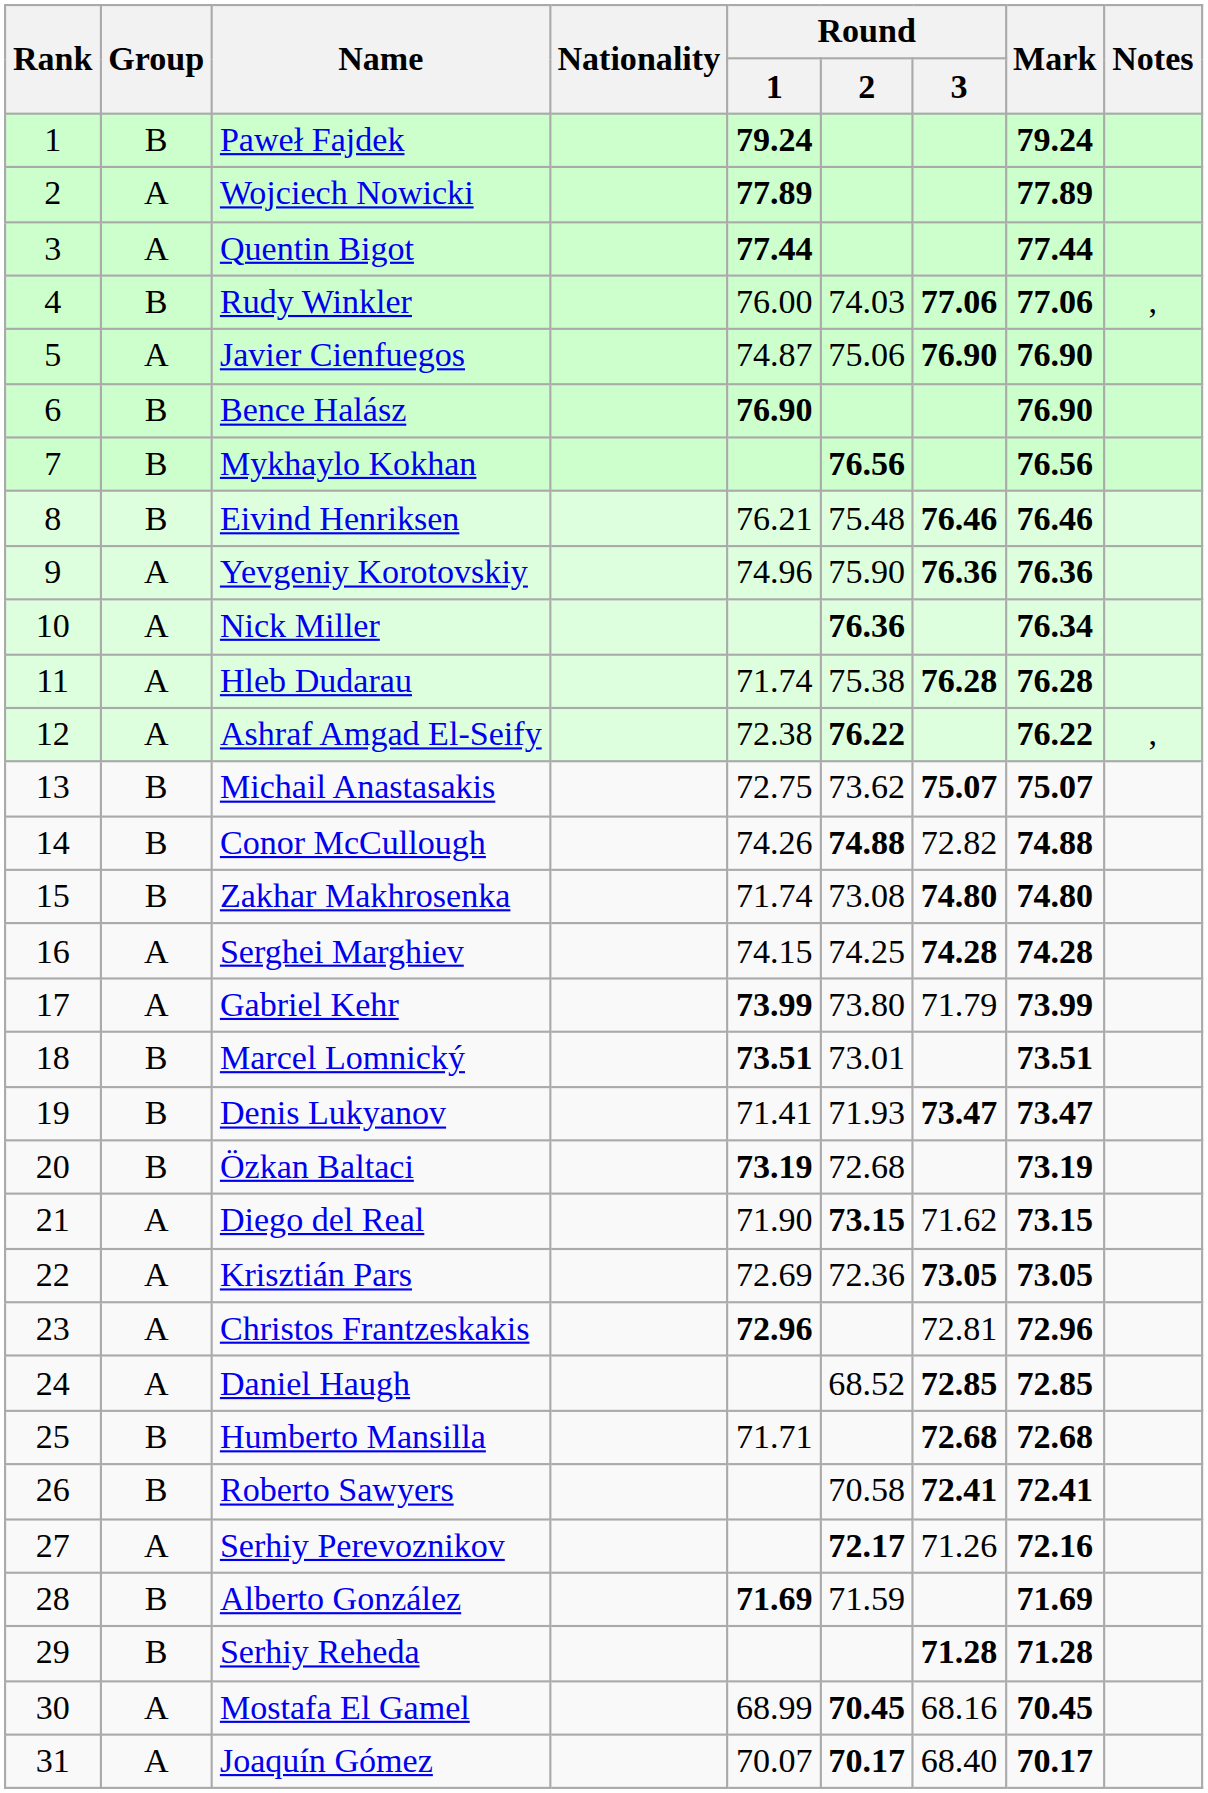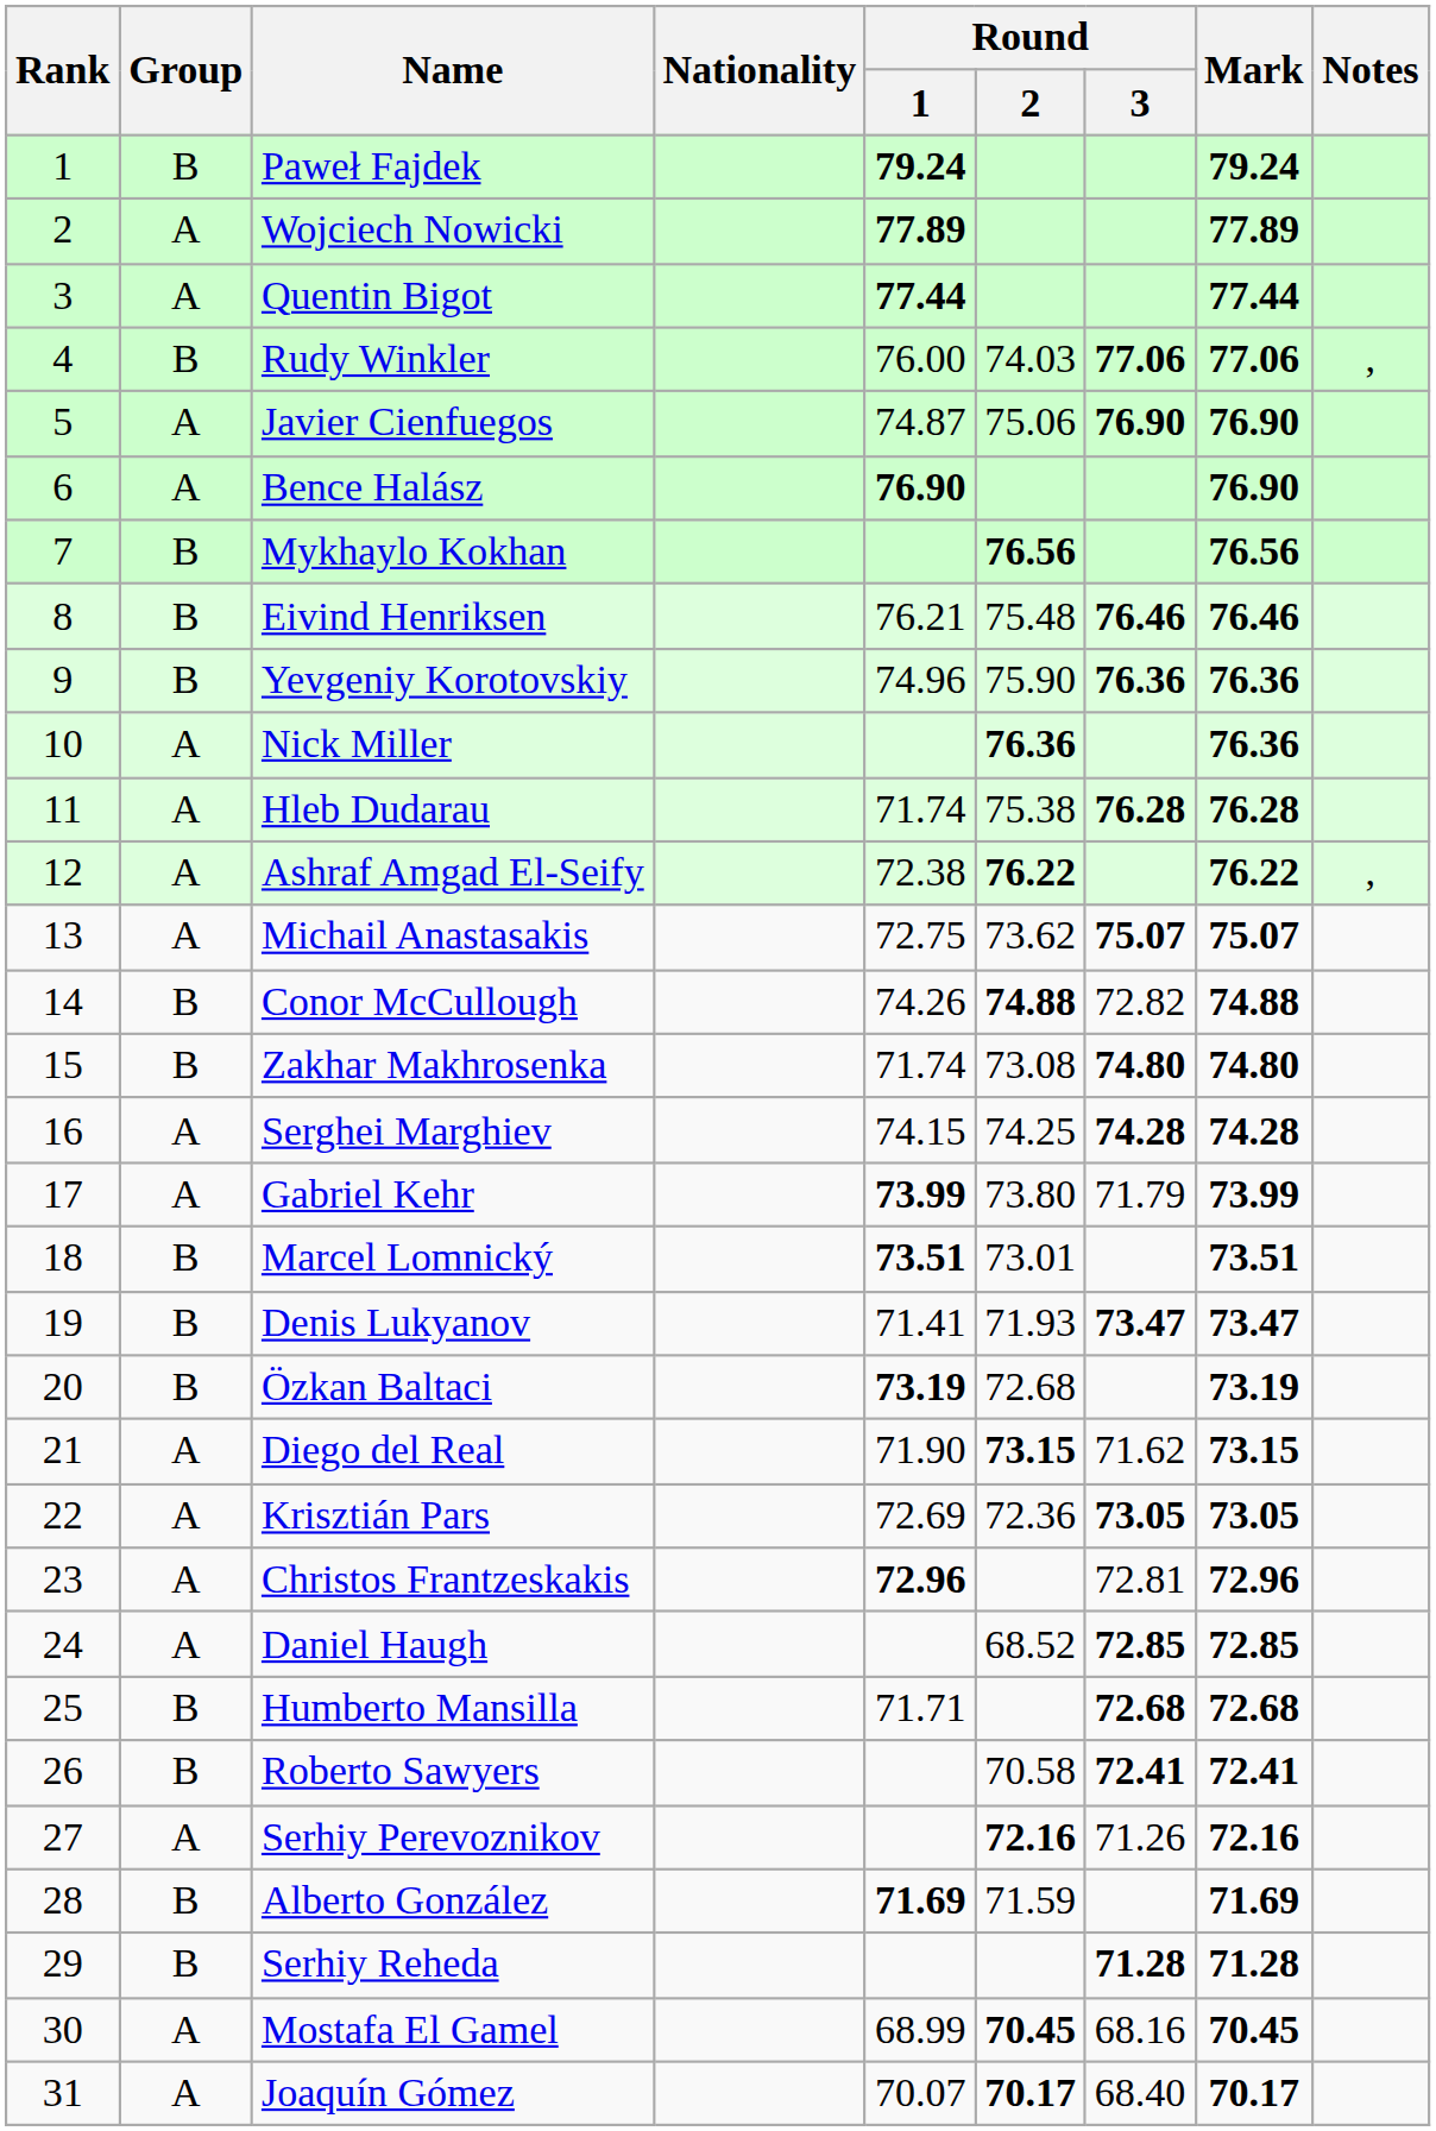 <table class="wikitable sortable" style="text-align:center">
 <tr>
 <th rowspan=2>Rank</th>
 <th rowspan=2>Group</th>
 <th rowspan=2>Name</th>
 <th rowspan=2>Nationality</th>
 <th colspan=3>Round</th>
 <th rowspan=2>Mark</th>
 <th rowspan=2>Notes</th>
 </tr>
 <tr>
 <th>1</th>
 <th>2</th>
 <th>3</th>
 </tr>
 <tr bgcolor=ccffcc>
 <td>1</td>
 <td>B</td>
 <td align=left><a href='#'>Paweł Fajdek</a></td>
 <td align=left></td>
 <td><strong>79.24</strong></td>
 <td></td>
 <td></td>
 <td><strong>79.24</strong></td>
 <td></td>
 </tr>
 <tr bgcolor=ccffcc>
 <td>2</td>
 <td>A</td>
 <td align=left><a href='#'>Wojciech Nowicki</a></td>
 <td align=left></td>
 <td><strong>77.89</strong></td>
 <td></td>
 <td></td>
 <td><strong>77.89</strong></td>
 <td></td>
 </tr>
 <tr bgcolor=ccffcc>
 <td>3</td>
 <td>A</td>
 <td align=left><a href='#'>Quentin Bigot</a></td>
 <td align=left></td>
 <td><strong>77.44</strong></td>
 <td></td>
 <td></td>
 <td><strong>77.44</strong></td>
 <td></td>
 </tr>
 <tr bgcolor=ccffcc>
 <td>4</td>
 <td>B</td>
 <td align=left><a href='#'>Rudy Winkler</a></td>
 <td align=left></td>
 <td>76.00</td>
 <td>74.03</td>
 <td><strong>77.06</strong></td>
 <td><strong>77.06</strong></td>
 <td>, </td>
 </tr>
 <tr bgcolor=ccffcc>
 <td>5</td>
 <td>A</td>
 <td align=left><a href='#'>Javier Cienfuegos</a></td>
 <td align=left></td>
 <td>74.87</td>
 <td>75.06</td>
 <td><strong>76.90</strong></td>
 <td><strong>76.90</strong></td>
 <td></td>
 </tr>
 <tr bgcolor=ccffcc>
 <td>6</td>
-<td>B</td>
+<td>A</td>
 <td align=left><a href='#'>Bence Halász</a></td>
 <td align=left></td>
 <td><strong>76.90</strong></td>
 <td></td>
 <td></td>
 <td><strong>76.90</strong></td>
 <td></td>
 </tr>
 <tr bgcolor=ccffcc>
 <td>7</td>
 <td>B</td>
 <td align=left><a href='#'>Mykhaylo Kokhan</a></td>
 <td align=left></td>
 <td></td>
 <td><strong>76.56</strong></td>
 <td></td>
 <td><strong>76.56</strong></td>
 <td></td>
 </tr>
 <tr bgcolor=ddffdd>
 <td>8</td>
 <td>B</td>
 <td align=left><a href='#'>Eivind Henriksen</a></td>
 <td align=left></td>
 <td>76.21</td>
 <td>75.48</td>
 <td><strong>76.46</strong></td>
 <td><strong>76.46</strong></td>
 <td></td>
 </tr>
 <tr bgcolor=ddffdd>
 <td>9</td>
-<td>A</td>
+<td>B</td>
 <td align=left><a href='#'>Yevgeniy Korotovskiy</a></td>
 <td align=left></td>
 <td>74.96</td>
 <td>75.90</td>
 <td><strong>76.36</strong></td>
 <td><strong>76.36</strong></td>
 <td></td>
 </tr>
 <tr bgcolor=ddffdd>
 <td>10</td>
 <td>A</td>
 <td align=left><a href='#'>Nick Miller</a></td>
 <td align=left></td>
 <td></td>
 <td><strong>76.36</strong></td>
 <td></td>
-<td><strong>76.34</strong></td>
+<td><strong>76.36</strong></td>
 <td></td>
 </tr>
 <tr bgcolor=ddffdd>
 <td>11</td>
 <td>A</td>
 <td align=left><a href='#'>Hleb Dudarau</a></td>
 <td align=left></td>
 <td>71.74</td>
 <td>75.38</td>
 <td><strong>76.28</strong></td>
 <td><strong>76.28</strong></td>
 <td></td>
 </tr>
 <tr bgcolor=ddffdd>
 <td>12</td>
 <td>A</td>
 <td align=left><a href='#'>Ashraf Amgad El-Seify</a></td>
 <td align=left></td>
 <td>72.38</td>
 <td><strong>76.22</strong></td>
 <td></td>
 <td><strong>76.22</strong></td>
 <td>, </td>
 </tr>
 <tr>
 <td>13</td>
-<td>B</td>
+<td>A</td>
 <td align=left><a href='#'>Michail Anastasakis</a></td>
 <td align=left></td>
 <td>72.75</td>
 <td>73.62</td>
 <td><strong>75.07</strong></td>
 <td><strong>75.07</strong></td>
 <td></td>
 </tr>
 <tr>
 <td>14</td>
 <td>B</td>
 <td align=left><a href='#'>Conor McCullough</a></td>
 <td align=left></td>
 <td>74.26</td>
 <td><strong>74.88</strong></td>
 <td>72.82</td>
 <td><strong>74.88</strong></td>
 <td></td>
 </tr>
 <tr>
 <td>15</td>
 <td>B</td>
 <td align=left><a href='#'>Zakhar Makhrosenka</a></td>
 <td align=left></td>
 <td>71.74</td>
 <td>73.08</td>
 <td><strong>74.80</strong></td>
 <td><strong>74.80</strong></td>
 <td></td>
 </tr>
 <tr>
 <td>16</td>
 <td>A</td>
 <td align=left><a href='#'>Serghei Marghiev</a></td>
 <td align=left></td>
 <td>74.15</td>
 <td>74.25</td>
 <td><strong>74.28</strong></td>
 <td><strong>74.28</strong></td>
 <td></td>
 </tr>
 <tr>
 <td>17</td>
 <td>A</td>
 <td align=left><a href='#'>Gabriel Kehr</a></td>
 <td align=left></td>
 <td><strong>73.99</strong></td>
 <td>73.80</td>
 <td>71.79</td>
 <td><strong>73.99</strong></td>
 <td></td>
 </tr>
 <tr>
 <td>18</td>
 <td>B</td>
 <td align=left><a href='#'>Marcel Lomnický</a></td>
 <td align=left></td>
 <td><strong>73.51</strong></td>
 <td>73.01</td>
 <td></td>
 <td><strong>73.51</strong></td>
 <td></td>
 </tr>
 <tr>
 <td>19</td>
 <td>B</td>
 <td align=left><a href='#'>Denis Lukyanov</a></td>
 <td align=left></td>
 <td>71.41</td>
 <td>71.93</td>
 <td><strong>73.47</strong></td>
 <td><strong>73.47</strong></td>
 <td></td>
 </tr>
 <tr>
 <td>20</td>
 <td>B</td>
 <td align=left><a href='#'>Özkan Baltaci</a></td>
 <td align=left></td>
 <td><strong>73.19</strong></td>
 <td>72.68</td>
 <td></td>
 <td><strong>73.19</strong></td>
 <td></td>
 </tr>
 <tr>
 <td>21</td>
 <td>A</td>
 <td align=left><a href='#'>Diego del Real</a></td>
 <td align=left></td>
 <td>71.90</td>
 <td><strong>73.15</strong></td>
 <td>71.62</td>
 <td><strong>73.15</strong></td>
 <td></td>
 </tr>
 <tr>
 <td>22</td>
 <td>A</td>
 <td align=left><a href='#'>Krisztián Pars</a></td>
 <td align=left></td>
 <td>72.69</td>
 <td>72.36</td>
 <td><strong>73.05</strong></td>
 <td><strong>73.05</strong></td>
 <td></td>
 </tr>
 <tr>
 <td>23</td>
 <td>A</td>
 <td align=left><a href='#'>Christos Frantzeskakis</a></td>
 <td align=left></td>
 <td><strong>72.96</strong></td>
 <td></td>
 <td>72.81</td>
 <td><strong>72.96</strong></td>
 <td></td>
 </tr>
 <tr>
 <td>24</td>
 <td>A</td>
 <td align=left><a href='#'>Daniel Haugh</a></td>
 <td align=left></td>
 <td></td>
 <td>68.52</td>
 <td><strong>72.85</strong></td>
 <td><strong>72.85</strong></td>
 <td></td>
 </tr>
 <tr>
 <td>25</td>
 <td>B</td>
 <td align=left><a href='#'>Humberto Mansilla</a></td>
 <td align=left></td>
 <td>71.71</td>
 <td></td>
 <td><strong>72.68</strong></td>
 <td><strong>72.68</strong></td>
 <td></td>
 </tr>
 <tr>
 <td>26</td>
 <td>B</td>
 <td align=left><a href='#'>Roberto Sawyers</a></td>
 <td align=left></td>
 <td></td>
 <td>70.58</td>
 <td><strong>72.41</strong></td>
 <td><strong>72.41</strong></td>
 <td></td>
 </tr>
 <tr>
 <td>27</td>
 <td>A</td>
 <td align=left><a href='#'>Serhiy Perevoznikov</a></td>
 <td align=left></td>
 <td></td>
-<td><strong>72.17</strong></td>
+<td><strong>72.16</strong></td>
 <td>71.26</td>
 <td><strong>72.16</strong></td>
 <td></td>
 </tr>
 <tr>
 <td>28</td>
 <td>B</td>
 <td align=left><a href='#'>Alberto González</a></td>
 <td align=left></td>
 <td><strong>71.69</strong></td>
 <td>71.59</td>
 <td></td>
 <td><strong>71.69</strong></td>
 <td></td>
 </tr>
 <tr>
 <td>29</td>
 <td>B</td>
 <td align=left><a href='#'>Serhiy Reheda</a></td>
 <td align=left></td>
 <td></td>
 <td></td>
 <td><strong>71.28</strong></td>
 <td><strong>71.28</strong></td>
 <td></td>
 </tr>
 <tr>
 <td>30</td>
 <td>A</td>
 <td align=left><a href='#'>Mostafa El Gamel</a></td>
 <td align=left></td>
 <td>68.99</td>
 <td><strong>70.45</strong></td>
 <td>68.16</td>
 <td><strong>70.45</strong></td>
 <td></td>
 </tr>
 <tr>
 <td>31</td>
 <td>A</td>
 <td align=left><a href='#'>Joaquín Gómez</a></td>
 <td align=left></td>
 <td>70.07</td>
 <td><strong>70.17</strong></td>
 <td>68.40</td>
 <td><strong>70.17</strong></td>
 <td></td>
 </tr>
 </table>
